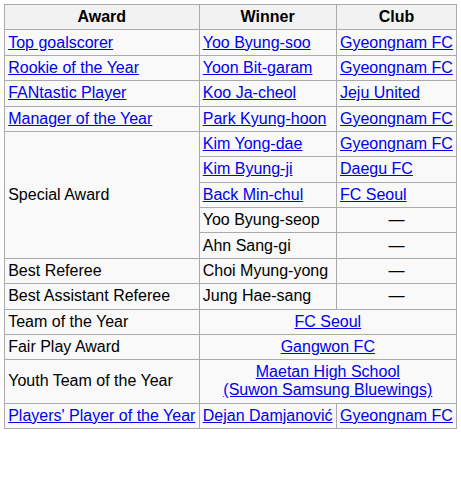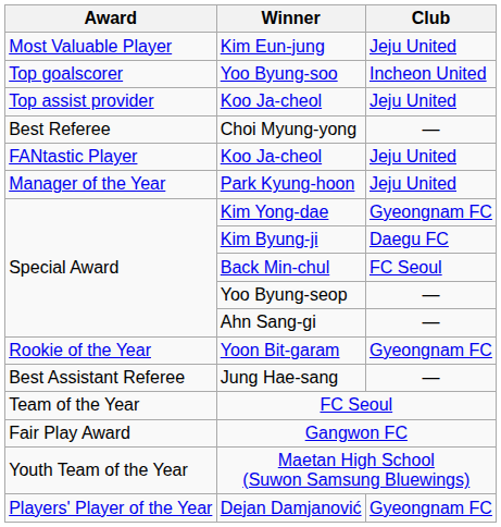 <table class="wikitable">
 <tr>
 <th>Award</th>
 <th>Winner</th>
 <th>Club</th>
 </tr>
 <tr>
+<td><a href='#'>Most Valuable Player</a></td>
+<td> <a href='#'>Kim Eun-jung</a></td>
+<td><a href='#'>Jeju United</a></td>
+</tr>
+<tr>
 <td><a href='#'>Top goalscorer</a></td>
 <td> <a href='#'>Yoo Byung-soo</a></td>
-<td><a href='#'>Gyeongnam FC</a></td>
+<td><a href='#'>Incheon United</a></td>
 </tr>
 <tr>
-<td><a href='#'>Rookie of the Year</a></td>
-<td> <a href='#'>Yoon Bit-garam</a></td>
-<td><a href='#'>Gyeongnam FC</a></td>
+<td><a href='#'>Top assist provider</a></td>
+<td> <a href='#'>Koo Ja-cheol</a></td>
+<td><a href='#'>Jeju United</a></td>
+</tr>
+<tr>
+<td>Best Referee</td>
+<td> Choi Myung-yong</td>
+<td align="center">—</td>
 </tr>
 <tr>
 <td><a href='#'>FANtastic Player</a></td>
 <td> <a href='#'>Koo Ja-cheol</a></td>
 <td><a href='#'>Jeju United</a></td>
 </tr>
 <tr>
 <td><a href='#'>Manager of the Year</a></td>
 <td> <a href='#'>Park Kyung-hoon</a></td>
-<td><a href='#'>Gyeongnam FC</a></td>
+<td><a href='#'>Jeju United</a></td>
 </tr>
 <tr>
 <td rowspan="5">Special Award</td>
 <td> <a href='#'>Kim Yong-dae</a></td>
 <td><a href='#'>Gyeongnam FC</a></td>
 </tr>
 <tr>
 <td> <a href='#'>Kim Byung-ji</a></td>
 <td><a href='#'>Daegu FC</a></td>
 </tr>
 <tr>
 <td> <a href='#'>Back Min-chul</a></td>
 <td><a href='#'>FC Seoul</a></td>
 </tr>
 <tr>
 <td> Yoo Byung-seop</td>
 <td align="center">—</td>
 </tr>
 <tr>
 <td> Ahn Sang-gi</td>
 <td align="center">—</td>
 </tr>
 <tr>
-<td>Best Referee</td>
-<td> Choi Myung-yong</td>
-<td align="center">—</td>
+<td><a href='#'>Rookie of the Year</a></td>
+<td> <a href='#'>Yoon Bit-garam</a></td>
+<td><a href='#'>Gyeongnam FC</a></td>
 </tr>
 <tr>
 <td>Best Assistant Referee</td>
 <td> Jung Hae-sang</td>
 <td align="center">—</td>
 </tr>
 <tr>
 <td>Team of the Year</td>
 <td colspan="2" align="center"><a href='#'>FC Seoul</a></td>
 </tr>
 <tr>
 <td>Fair Play Award</td>
 <td colspan="2" align="center"><a href='#'>Gangwon FC</a></td>
 </tr>
 <tr>
 <td>Youth Team of the Year</td>
 <td colspan="2" align="center"><a href='#'>Maetan High School<br>(Suwon Samsung Bluewings)</a></td>
 </tr>
 <tr>
 <td><a href='#'>Players' Player of the Year</a></td>
 <td> <a href='#'>Dejan Damjanović</a></td>
 <td><a href='#'>Gyeongnam FC</a></td>
 </tr>
 </table>
